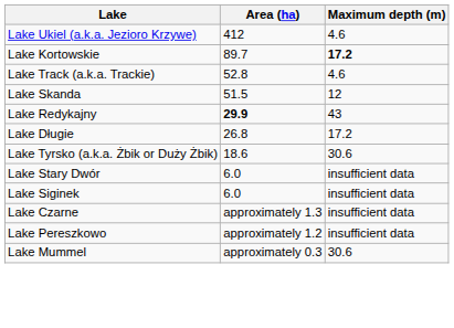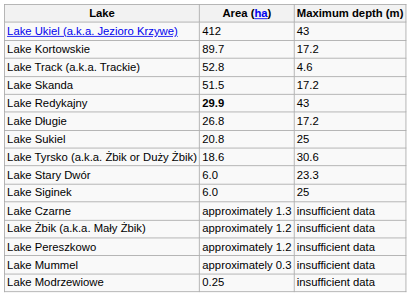 <table class="wikitable sortable" style="border:1px solid #f2f2f2; margin:1px 0; font-size:84%;">
 <tr>
 <th>Lake</th>
 <th>Area (<a href='#'>ha</a>)</th>
 <th>Maximum depth (m)</th>
 </tr>
 <tr>
 <td><a href='#'>Lake Ukiel (a.k.a. Jezioro Krzywe)</a></td>
 <td>412</td>
-<td>4.6</td>
+<td>43</td>
 </tr>
 <tr>
 <td>Lake Kortowskie</td>
 <td>89.7</td>
-<td><strong>17.2</strong></td>
+<td>17.2</td>
 </tr>
 <tr>
 <td>Lake Track (a.k.a. Trackie)</td>
 <td>52.8</td>
 <td>4.6</td>
 </tr>
 <tr>
 <td>Lake Skanda</td>
 <td>51.5</td>
-<td>12</td>
+<td>17.2</td>
 </tr>
 <tr>
 <td>Lake Redykajny</td>
 <td><strong>29.9</strong></td>
 <td>43</td>
 </tr>
 <tr>
 <td>Lake Długie</td>
 <td>26.8</td>
 <td>17.2</td>
 </tr>
 <tr>
+<td>Lake Sukiel</td>
+<td>20.8</td>
+<td>25</td>
+</tr>
+<tr>
 <td>Lake Tyrsko (a.k.a. Żbik or Duży Żbik)</td>
 <td>18.6</td>
 <td>30.6</td>
 </tr>
 <tr>
 <td>Lake Stary Dwór</td>
 <td>6.0</td>
-<td>insufficient data</td>
+<td>23.3</td>
 </tr>
 <tr>
 <td>Lake Siginek</td>
 <td>6.0</td>
-<td>insufficient data</td>
+<td>25</td>
 </tr>
 <tr>
 <td>Lake Czarne</td>
 <td> approximately 1.3</td>
+<td>insufficient data</td>
+</tr>
+<tr>
+<td>Lake Żbik (a.k.a. Mały Żbik)</td>
+<td> approximately 1.2</td>
 <td>insufficient data</td>
 </tr>
 <tr>
 <td>Lake Pereszkowo</td>
 <td> approximately 1.2</td>
 <td>insufficient data</td>
 </tr>
 <tr>
 <td>Lake Mummel</td>
 <td> approximately 0.3</td>
-<td>30.6</td>
+<td>insufficient data</td>
+</tr>
+<tr>
+<td>Lake Modrzewiowe</td>
+<td>0.25</td>
+<td>insufficient data</td>
 </tr>
 </table>
